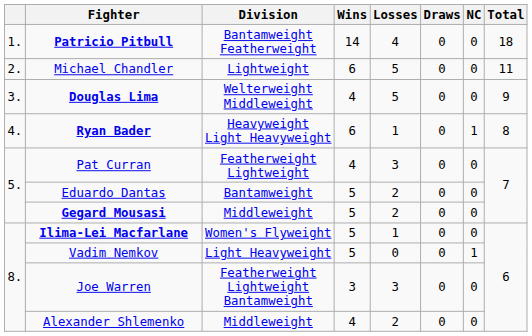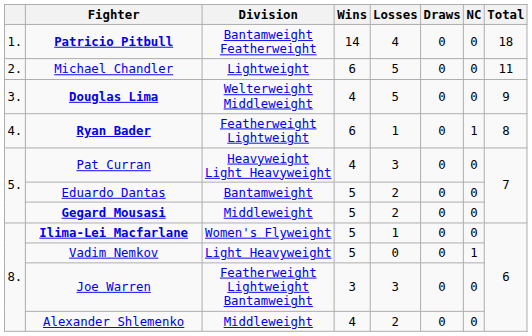 <table class=wikitable>
 <tr>
 <th></th>
 <th width=180>Fighter</th>
 <th>Division</th>
 <th>Wins</th>
 <th>Losses</th>
 <th>Draws</th>
 <th>NC</th>
 <th>Total</th>
 </tr>
 <tr>
 <td rowspan=1>1.</td>
 <td style="text-align:center;"> <strong><a href='#'>Patricio Pitbull</a></strong></td>
 <td style="text-align:center;"><a href='#'>Bantamweight</a><br><a href='#'>Featherweight</a></td>
 <td style="text-align:center;">14</td>
 <td style="text-align:center;">4</td>
 <td style="text-align:center;">0</td>
 <td style="text-align:center;">0</td>
 <td rowspan=1 style="text-align:center;">18</td>
 </tr>
 <tr>
 <td rowspan=1>2.</td>
 <td style="text-align:center;"> <a href='#'>Michael Chandler</a></td>
 <td style="text-align:center;"><a href='#'>Lightweight</a></td>
 <td style="text-align:center;">6</td>
 <td style="text-align:center;">5</td>
 <td style="text-align:center;">0</td>
 <td style="text-align:center;">0</td>
 <td rowspan=1 style="text-align:center;">11</td>
 </tr>
 <tr>
 <td rowspan=1>3.</td>
 <td style="text-align:center;"> <strong><a href='#'>Douglas Lima</a></strong></td>
 <td style="text-align:center;"><a href='#'>Welterweight</a><br><a href='#'>Middleweight</a></td>
 <td style="text-align:center;">4</td>
 <td style="text-align:center;">5</td>
 <td style="text-align:center;">0</td>
 <td style="text-align:center;">0</td>
 <td rowspan=1 style="text-align:center;">9</td>
 </tr>
 <tr>
 <td rowspan=1>4.</td>
 <td style="text-align:center;"><strong> <a href='#'>Ryan Bader</a></strong></td>
-<td style="text-align:center;"><a href='#'>Heavyweight</a><br><a href='#'>Light Heavyweight</a></td>
+<td style="text-align:center;"><a href='#'>Featherweight</a><br><a href='#'>Lightweight</a></td>
 <td style="text-align:center;">6</td>
 <td style="text-align:center;">1</td>
 <td style="text-align:center;">0</td>
 <td style="text-align:center;">1</td>
 <td rowspan=1 style="text-align:center;">8</td>
 </tr>
 <tr>
 <td rowspan=3>5.</td>
 <td style="text-align:center;"> <a href='#'>Pat Curran</a></td>
-<td style="text-align:center;"><a href='#'>Featherweight</a><br><a href='#'>Lightweight</a></td>
+<td style="text-align:center;"><a href='#'>Heavyweight</a><br><a href='#'>Light Heavyweight</a></td>
 <td style="text-align:center;">4</td>
 <td style="text-align:center;">3</td>
 <td style="text-align:center;">0</td>
 <td style="text-align:center;">0</td>
 <td rowspan=3 style="text-align:center;">7</td>
 </tr>
 <tr>
 <td style="text-align:center;"> <a href='#'>Eduardo Dantas</a></td>
 <td style="text-align:center;"><a href='#'>Bantamweight</a></td>
 <td style="text-align:center;">5</td>
 <td style="text-align:center;">2</td>
 <td style="text-align:center;">0</td>
 <td style="text-align:center;">0</td>
 </tr>
 <tr>
 <td style="text-align:center;"> <strong><a href='#'>Gegard Mousasi</a></strong></td>
 <td style="text-align:center;"><a href='#'>Middleweight</a></td>
 <td style="text-align:center;">5</td>
 <td style="text-align:center;">2</td>
 <td style="text-align:center;">0</td>
 <td style="text-align:center;">0</td>
 </tr>
 <tr>
 <td rowspan=4>8.</td>
 <td style="text-align:center;"> <strong><a href='#'>Ilima-Lei Macfarlane</a></strong></td>
 <td style="text-align:center;"><a href='#'>Women's Flyweight</a></td>
 <td style="text-align:center;">5</td>
 <td style="text-align:center;">1</td>
 <td style="text-align:center;">0</td>
 <td style="text-align:center;">0</td>
 <td rowspan=4 style="text-align:center;">6</td>
 </tr>
 <tr>
 <td style="text-align:center;"> <a href='#'>Vadim Nemkov</a></td>
 <td style="text-align:center;"><a href='#'>Light Heavyweight</a></td>
 <td style="text-align:center;">5</td>
 <td style="text-align:center;">0</td>
 <td style="text-align:center;">0</td>
 <td style="text-align:center;">1</td>
 </tr>
 <tr>
 <td style="text-align:center;"> <a href='#'> Joe Warren</a></td>
 <td style="text-align:center;"><a href='#'>Featherweight</a><br><a href='#'>Lightweight</a><br><a href='#'>Bantamweight</a></td>
 <td style="text-align:center;">3</td>
 <td style="text-align:center;">3</td>
 <td style="text-align:center;">0</td>
 <td style="text-align:center;">0</td>
 </tr>
 <tr>
 <td style="text-align:center;"> <a href='#'>Alexander Shlemenko</a></td>
 <td style="text-align:center;"><a href='#'>Middleweight</a></td>
 <td style="text-align:center;">4</td>
 <td style="text-align:center;">2</td>
 <td style="text-align:center;">0</td>
 <td style="text-align:center;">0<br></td>
 </tr>
 </table>
